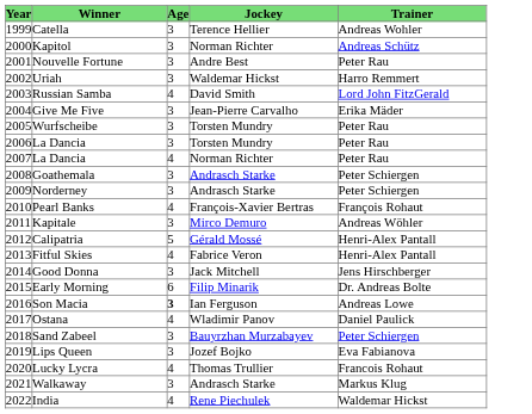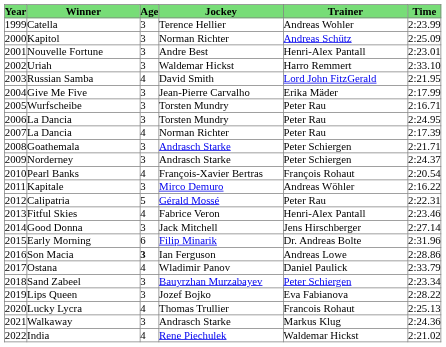 <table class = "sortable" | border="1" cellpadding="0" style="border-collapse: collapse; font-size:90%">
 <tr bgcolor="#77dd77" align="center">
 <th>Year</th>
 <th>Winner</th>
 <th>Age</th>
 <th>Jockey</th>
 <th>Trainer</th>
+<th>Time</th>
 </tr>
 <tr>
 <td>1999</td>
 <td width=150px>Catella</td>
 <td>3</td>
 <td width=165px>Terence Hellier</td>
 <td>Andreas Wohler</td>
+<td>2:23.99</td>
 </tr>
 <tr>
 <td>2000</td>
 <td>Kapitol</td>
 <td>3</td>
 <td>Norman Richter</td>
 <td><a href='#'>Andreas Schütz</a></td>
+<td>2:25.09</td>
 </tr>
 <tr>
 <td>2001</td>
 <td>Nouvelle Fortune</td>
 <td>3</td>
 <td>Andre Best</td>
-<td>Peter Rau</td>
+<td>Henri-Alex Pantall</td>
+<td>2:23.01</td>
 </tr>
 <tr>
 <td>2002</td>
 <td>Uriah</td>
 <td>3</td>
 <td>Waldemar Hickst</td>
 <td>Harro Remmert</td>
+<td>2:33.10</td>
 </tr>
 <tr>
 <td>2003</td>
 <td>Russian Samba</td>
 <td>4</td>
 <td>David Smith</td>
 <td><a href='#'>Lord John FitzGerald</a></td>
+<td>2:21.95</td>
 </tr>
 <tr>
 <td>2004</td>
 <td>Give Me Five</td>
 <td>3</td>
 <td>Jean-Pierre Carvalho</td>
 <td>Erika Mäder</td>
+<td>2:17.99</td>
 </tr>
 <tr>
 <td>2005</td>
 <td>Wurfscheibe</td>
 <td>3</td>
 <td>Torsten Mundry</td>
 <td>Peter Rau</td>
+<td>2:16.71</td>
 </tr>
 <tr>
 <td>2006</td>
 <td>La Dancia</td>
 <td>3</td>
 <td>Torsten Mundry</td>
 <td>Peter Rau</td>
+<td>2:24.95</td>
 </tr>
 <tr>
 <td>2007</td>
 <td>La Dancia</td>
 <td>4</td>
 <td>Norman Richter</td>
 <td>Peter Rau</td>
+<td>2:17.39</td>
 </tr>
 <tr>
 <td>2008</td>
 <td>Goathemala</td>
 <td>3</td>
 <td><a href='#'>Andrasch Starke</a></td>
 <td>Peter Schiergen</td>
+<td>2:21.71</td>
 </tr>
 <tr>
 <td>2009</td>
 <td>Norderney</td>
 <td>3</td>
 <td>Andrasch Starke</td>
 <td>Peter Schiergen</td>
+<td>2:24.37</td>
 </tr>
 <tr>
 <td>2010</td>
 <td>Pearl Banks</td>
 <td>4</td>
 <td>François-Xavier Bertras</td>
 <td>François Rohaut</td>
+<td>2:20.54</td>
 </tr>
 <tr>
 <td>2011</td>
 <td>Kapitale</td>
 <td>3</td>
 <td><a href='#'>Mirco Demuro</a></td>
 <td>Andreas Wöhler</td>
+<td>2:16.22</td>
 </tr>
 <tr>
 <td>2012</td>
 <td>Calipatria</td>
 <td>5</td>
 <td><a href='#'>Gérald Mossé</a></td>
-<td>Henri-Alex Pantall</td>
+<td>Peter Rau</td>
+<td>2:22.31</td>
 </tr>
 <tr>
 <td>2013</td>
 <td>Fitful Skies</td>
 <td>4</td>
 <td>Fabrice Veron</td>
 <td>Henri-Alex Pantall</td>
+<td>2:23.46</td>
 </tr>
 <tr>
 <td>2014</td>
 <td>Good Donna</td>
 <td>3</td>
 <td>Jack Mitchell</td>
 <td>Jens Hirschberger</td>
+<td>2:27.14</td>
 </tr>
 <tr>
 <td>2015</td>
 <td>Early Morning</td>
 <td>6</td>
 <td><a href='#'>Filip Minarik</a></td>
 <td>Dr. Andreas Bolte</td>
+<td>2:31.96</td>
 </tr>
 <tr>
 <td>2016</td>
 <td>Son Macia</td>
 <td><strong>3</strong></td>
 <td>Ian Ferguson</td>
 <td>Andreas Lowe</td>
+<td>2:28.86</td>
 </tr>
 <tr>
 <td>2017</td>
 <td>Ostana</td>
 <td>4</td>
 <td>Wladimir Panov</td>
 <td>Daniel Paulick</td>
+<td>2:33.79</td>
 </tr>
 <tr>
 <td>2018</td>
 <td>Sand Zabeel</td>
 <td>3</td>
 <td><a href='#'>Bauyrzhan Murzabayev</a></td>
 <td width=165px><a href='#'>Peter Schiergen</a></td>
+<td>2:23.34</td>
 </tr>
 <tr>
 <td>2019</td>
 <td>Lips Queen</td>
 <td>3</td>
 <td>Jozef Bojko</td>
 <td>Eva Fabianova</td>
+<td>2:28.22</td>
 </tr>
 <tr>
 <td>2020</td>
 <td>Lucky Lycra</td>
 <td>4</td>
 <td>Thomas Trullier</td>
 <td>Francois Rohaut</td>
+<td>2:25.13</td>
 </tr>
 <tr>
 <td>2021</td>
 <td>Walkaway</td>
 <td>3</td>
 <td>Andrasch Starke</td>
 <td>Markus Klug</td>
+<td>2:24.36</td>
 </tr>
 <tr>
 <td>2022</td>
 <td>India</td>
 <td>4</td>
 <td><a href='#'>Rene Piechulek</a></td>
 <td>Waldemar Hickst</td>
+<td>2:21.02</td>
 </tr>
 </table>
